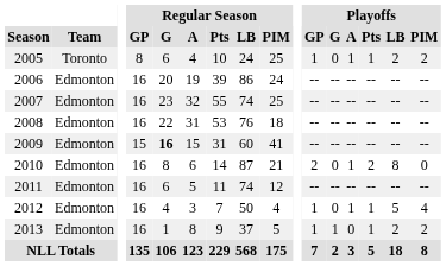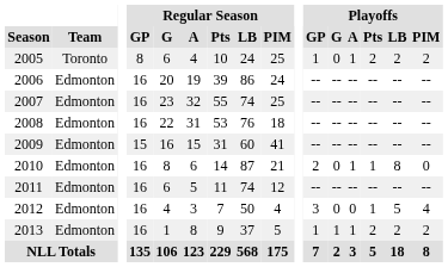 <table BORDER="0" CELLPADDING="3" CELLSPACING="0">
 <tr ALIGN="center" bgcolor="#e0e0e0">
 <th colspan="2" bgcolor="#ffffff"> </th>
 <th rowspan="99" bgcolor="#ffffff"> </th>
 <th colspan="6">Regular Season</th>
 <th rowspan="99" bgcolor="#ffffff"> </th>
 <th colspan="6">Playoffs</th>
 </tr>
 <tr ALIGN="center" bgcolor="#e0e0e0">
 <th>Season</th>
 <th>Team</th>
 <th>GP</th>
 <th>G</th>
 <th>A</th>
 <th>Pts</th>
 <th>LB</th>
 <th>PIM</th>
 <th>GP</th>
 <th>G</th>
 <th>A</th>
 <th>Pts</th>
 <th>LB</th>
 <th>PIM</th>
 </tr>
 <tr ALIGN="center" bgcolor="#f0f0f0">
 <td>2005</td>
 <td>Toronto</td>
 <td>8</td>
 <td>6</td>
 <td>4</td>
 <td>10</td>
 <td>24</td>
 <td>25</td>
 <td>1</td>
 <td>0</td>
 <td>1</td>
-<td>1</td>
+<td>2</td>
 <td>2</td>
 <td>2</td>
 </tr>
 <tr ALIGN="center">
 <td>2006</td>
 <td>Edmonton</td>
 <td>16</td>
 <td>20</td>
 <td>19</td>
 <td>39</td>
 <td>86</td>
 <td>24</td>
 <td>--</td>
 <td>--</td>
 <td>--</td>
 <td>--</td>
 <td>--</td>
 <td>--</td>
 </tr>
 <tr ALIGN="center" bgcolor="#f0f0f0">
 <td>2007</td>
 <td>Edmonton</td>
 <td>16</td>
 <td>23</td>
 <td>32</td>
 <td>55</td>
 <td>74</td>
 <td>25</td>
 <td>--</td>
 <td>--</td>
 <td>--</td>
 <td>--</td>
 <td>--</td>
 <td>--</td>
 </tr>
 <tr ALIGN="center">
 <td>2008</td>
 <td>Edmonton</td>
 <td>16</td>
 <td>22</td>
 <td>31</td>
 <td>53</td>
 <td>76</td>
 <td>18</td>
 <td>--</td>
 <td>--</td>
 <td>--</td>
 <td>--</td>
 <td>--</td>
 <td>--</td>
 </tr>
 <tr ALIGN="center" bgcolor="#f0f0f0">
 <td>2009</td>
 <td>Edmonton</td>
 <td>15</td>
-<td><strong>16</strong></td>
+<td>16</td>
 <td>15</td>
 <td>31</td>
 <td>60</td>
 <td>41</td>
 <td>--</td>
 <td>--</td>
 <td>--</td>
 <td>--</td>
 <td>--</td>
 <td>--</td>
 </tr>
 <tr ALIGN="center">
 <td>2010</td>
 <td>Edmonton</td>
 <td>16</td>
 <td>8</td>
 <td>6</td>
 <td>14</td>
 <td>87</td>
 <td>21</td>
 <td>2</td>
 <td>0</td>
 <td>1</td>
-<td>2</td>
+<td>1</td>
 <td>8</td>
 <td>0</td>
 </tr>
 <tr ALIGN="center" bgcolor="#f0f0f0">
 <td>2011</td>
 <td>Edmonton</td>
 <td>16</td>
 <td>6</td>
 <td>5</td>
 <td>11</td>
 <td>74</td>
 <td>12</td>
 <td>--</td>
 <td>--</td>
 <td>--</td>
 <td>--</td>
 <td>--</td>
 <td>--</td>
 </tr>
 <tr ALIGN="center">
 <td>2012</td>
 <td>Edmonton</td>
 <td>16</td>
 <td>4</td>
 <td>3</td>
 <td>7</td>
 <td>50</td>
 <td>4</td>
-<td>1</td>
+<td>3</td>
 <td>0</td>
-<td>1</td>
+<td>0</td>
 <td>1</td>
 <td>5</td>
 <td>4</td>
 </tr>
 <tr ALIGN="center" bgcolor="#f0f0f0">
 <td>2013</td>
 <td>Edmonton</td>
 <td>16</td>
 <td>1</td>
 <td>8</td>
 <td>9</td>
 <td>37</td>
 <td>5</td>
 <td>1</td>
 <td>1</td>
-<td>0</td>
 <td>1</td>
+<td>2</td>
 <td>2</td>
 <td>2</td>
 </tr>
 <tr ALIGN="center" bgcolor="#e0e0e0">
 <th colspan="2">NLL Totals</th>
 <th>135</th>
 <th>106</th>
 <th>123</th>
 <th>229</th>
 <th>568</th>
 <th>175</th>
 <th>7</th>
 <th>2</th>
 <th>3</th>
 <th>5</th>
 <th>18</th>
 <th>8</th>
 </tr>
 </table>
